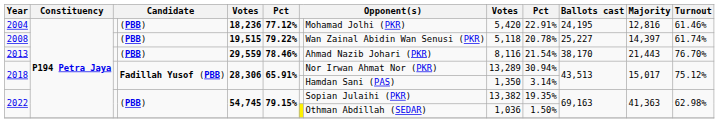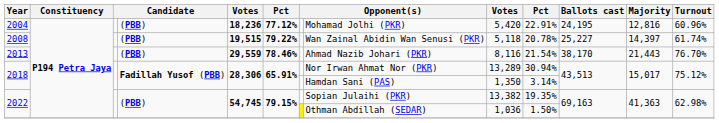 <table class="wikitable" style="margin:0.5em ; font-size:95%">
 <tr>
 <th>Year</th>
 <th>Constituency</th>
 <th colspan=2>Candidate</th>
 <th>Votes</th>
 <th>Pct</th>
 <th colspan=2>Opponent(s)</th>
 <th>Votes</th>
 <th>Pct</th>
 <th>Ballots cast</th>
 <th>Majority</th>
 <th>Turnout</th>
 </tr>
 <tr>
 <td><a href='#'>2004</a></td>
 <td rowspan=7><strong>P194 <a href='#'>Petra Jaya</a></strong></td>
 <td></td>
 <td> (<a href='#'><strong>PBB</strong></a>)</td>
 <td style="text-align:right"><strong>18,236</strong></td>
 <td><strong>77.12%</strong></td>
 <td></td>
 <td>Mohamad Jolhi (<a href='#'>PKR</a>)</td>
 <td style="text-align:right">5,420</td>
 <td>22.91%</td>
 <td>24,195</td>
 <td>12,816</td>
-<td>61.46%</td>
+<td>60.96%</td>
 </tr>
 <tr>
 <td><a href='#'>2008</a></td>
 <td></td>
 <td> (<a href='#'><strong>PBB</strong></a>)</td>
 <td style="text-align:right"><strong>19,515</strong></td>
 <td><strong>79.22%</strong></td>
 <td></td>
 <td>Wan Zainal Abidin Wan Senusi (<a href='#'>PKR</a>)</td>
 <td style="text-align:right">5,118</td>
 <td>20.78%</td>
 <td>25,227</td>
 <td>14,397</td>
 <td>61.74%</td>
 </tr>
 <tr>
 <td><a href='#'>2013</a></td>
 <td></td>
 <td> (<a href='#'><strong>PBB</strong></a>)</td>
 <td style="text-align:right"><strong>29,559</strong></td>
 <td><strong>78.46%</strong></td>
 <td></td>
 <td>Ahmad Nazib Johari (<a href='#'>PKR</a>)</td>
 <td style="text-align:right">8,116</td>
 <td>21.54%</td>
 <td>38,170</td>
 <td>21,443</td>
 <td>76.70%</td>
 </tr>
 <tr>
 <td rowspan="2"><a href='#'>2018</a></td>
 <td rowspan="2" ></td>
 <td rowspan="2"><strong>Fadillah Yusof</strong> (<a href='#'><strong>PBB</strong></a>)</td>
 <td rowspan="2" style="text-align:right"><strong>28,306</strong></td>
 <td rowspan="2"><strong>65.91%</strong></td>
 <td></td>
 <td>Nor Irwan Ahmat Nor (<a href='#'>PKR</a>)</td>
 <td style="text-align:right">13,289</td>
 <td>30.94%</td>
 <td rowspan="2">43,513</td>
 <td rowspan="2">15,017</td>
 <td rowspan="2">75.12%</td>
 </tr>
 <tr>
 <td></td>
 <td>Hamdan Sani (<a href='#'>PAS</a>)</td>
 <td style="text-align:right">1,350</td>
 <td style="text-align:right">3.14%</td>
 </tr>
 <tr>
 <td rowspan=2><a href='#'>2022</a></td>
 <td rowspan=2 ></td>
 <td rowspan=2> (<a href='#'><strong>PBB</strong></a>)</td>
 <td rowspan=2 style="text-align:right"><strong>54,745</strong></td>
 <td rowspan=2><strong>79.15%</strong></td>
 <td></td>
 <td>Sopian Julaihi (<a href='#'>PKR</a>)</td>
 <td style="text-align:right">13,382</td>
 <td>19.35%</td>
 <td rowspan=2>69,163</td>
 <td rowspan=2>41,363</td>
 <td rowspan=2>62.98%</td>
 </tr>
 <tr>
 <td style="background: #fdf100"></td>
 <td>Othman Abdillah (<a href='#'>SEDAR</a>)</td>
 <td style="text-align:right">1,036</td>
 <td style="text-align:right">1.50%</td>
 </tr>
 <tr>
 </tr>
 </table>
